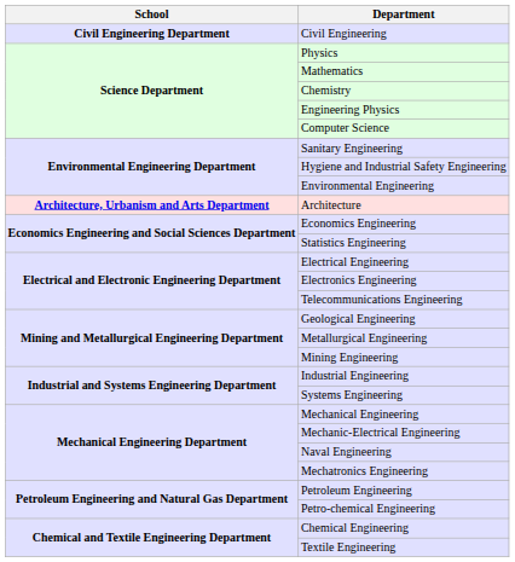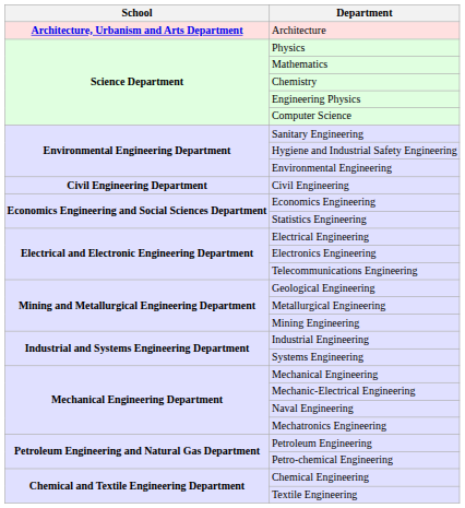 <table class="wikitable" style="text-align:center;">
 <tr>
 <th>School</th>
 <th>Department</th>
 </tr>
-<tr style="background:#e0e0ff;">
-<td><strong>Civil Engineering Department</strong></td>
-<td style="text-align:left">Civil Engineering</td>
+<tr style="background:#ffe0e0;">
+<td><strong><a href='#'>Architecture, Urbanism and Arts Department</a></strong></td>
+<td style="text-align:left">Architecture</td>
 </tr>
 <tr style="background:#e0ffe0;">
 <td rowspan="5"><strong>Science Department</strong></td>
 <td style="text-align:left">Physics</td>
 </tr>
 <tr style="background:#e0ffe0;">
 <td style="text-align:left">Mathematics</td>
 </tr>
 <tr style="background:#e0ffe0;">
 <td style="text-align:left">Chemistry</td>
 </tr>
 <tr style="background:#e0ffe0;">
 <td style="text-align:left">Engineering Physics</td>
 </tr>
 <tr style="background:#e0ffe0;">
 <td style="text-align:left">Computer Science</td>
 </tr>
 <tr style="background:#e0e0ff;">
 <td rowspan="3"><strong>Environmental Engineering Department</strong></td>
 <td style="text-align:left">Sanitary Engineering</td>
 </tr>
 <tr style="background:#e0e0ff;">
 <td style="text-align:left">Hygiene and Industrial Safety Engineering</td>
 </tr>
 <tr style="background:#e0e0ff;">
 <td style="text-align:left">Environmental Engineering</td>
 </tr>
-<tr style="background:#ffe0e0;">
-<td><strong><a href='#'>Architecture, Urbanism and Arts Department</a></strong></td>
-<td style="text-align:left">Architecture</td>
+<tr style="background:#e0e0ff;">
+<td><strong>Civil Engineering Department</strong></td>
+<td style="text-align:left">Civil Engineering</td>
 </tr>
 <tr style="background:#e0e0ff;">
 <td rowspan="2"><strong>Economics Engineering and Social Sciences Department</strong></td>
 <td style="text-align:left">Economics Engineering</td>
 </tr>
 <tr style="background:#e0e0ff;">
 <td style="text-align:left">Statistics Engineering</td>
 </tr>
 <tr style="background:#e0e0ff;">
 <td rowspan="3"><strong>Electrical and Electronic Engineering Department</strong></td>
 <td style="text-align:left">Electrical Engineering</td>
 </tr>
 <tr style="background:#e0e0ff;">
 <td style="text-align:left">Electronics Engineering</td>
 </tr>
 <tr style="background:#e0e0ff;">
 <td style="text-align:left">Telecommunications Engineering</td>
 </tr>
 <tr style="background:#e0e0ff;">
 <td rowspan="3"><strong>Mining and Metallurgical Engineering Department</strong></td>
 <td style="text-align:left">Geological Engineering</td>
 </tr>
 <tr style="background:#e0e0ff;">
 <td style="text-align:left">Metallurgical Engineering</td>
 </tr>
 <tr style="background:#e0e0ff;">
 <td style="text-align:left">Mining Engineering</td>
 </tr>
 <tr style="background:#e0e0ff;">
 <td rowspan="2"><strong>Industrial and Systems Engineering Department</strong></td>
 <td style="text-align:left">Industrial Engineering</td>
 </tr>
 <tr style="background:#e0e0ff;">
 <td style="text-align:left">Systems Engineering</td>
 </tr>
 <tr style="background:#e0e0ff;">
 <td rowspan="4"><strong>Mechanical Engineering Department</strong></td>
 <td style="text-align:left">Mechanical Engineering</td>
 </tr>
 <tr style="background:#e0e0ff;">
 <td style="text-align:left">Mechanic-Electrical Engineering</td>
 </tr>
 <tr style="background:#e0e0ff;">
 <td style="text-align:left">Naval Engineering</td>
 </tr>
 <tr style="background:#e0e0ff;">
 <td style="text-align:left">Mechatronics Engineering</td>
 </tr>
 <tr style="background:#e0e0ff;">
 <td rowspan="2"><strong>Petroleum Engineering and Natural Gas Department</strong></td>
 <td style="text-align:left">Petroleum Engineering</td>
 </tr>
 <tr style="background:#e0e0ff;">
 <td style="text-align:left">Petro-chemical Engineering</td>
 </tr>
 <tr style="background:#e0e0ff;">
 <td rowspan="2"><strong>Chemical and Textile Engineering Department</strong></td>
 <td style="text-align:left">Chemical Engineering</td>
 </tr>
 <tr style="background:#e0e0ff;">
 <td style="text-align:left">Textile Engineering</td>
 </tr>
 </table>
